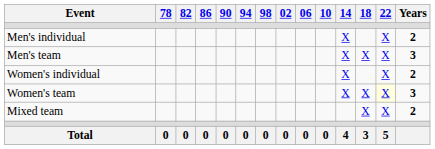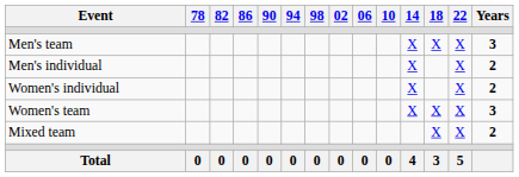 <table class=wikitable style="text-align:center">
 <tr>
 <th width="200">Event</th>
 <th width=20><a href='#'>78</a></th>
 <th width=20><a href='#'>82</a></th>
 <th width=20><a href='#'>86</a></th>
 <th width=20><a href='#'>90</a></th>
 <th width=20><a href='#'>94</a></th>
 <th width=20><a href='#'>98</a></th>
 <th width=20><a href='#'>02</a></th>
 <th width=20><a href='#'>06</a></th>
 <th width=20><a href='#'>10</a></th>
 <th width=20><a href='#'>14</a></th>
 <th width=20><a href='#'>18</a></th>
 <th width=20><a href='#'>22</a></th>
 <th width=40>Years</th>
 </tr>
 <tr bgcolor=#DDDDDD>
 <td colspan=14></td>
 </tr>
 <tr>
+<td align=left>Men's team</td>
+<td></td>
+<td></td>
+<td></td>
+<td></td>
+<td></td>
+<td></td>
+<td></td>
+<td></td>
+<td></td>
+<td><a href='#'>X</a></td>
+<td><a href='#'>X</a></td>
+<td><a href='#'>X</a></td>
+<td><strong>3</strong></td>
+</tr>
+<tr>
 <td align=left>Men's individual</td>
 <td></td>
 <td></td>
 <td></td>
 <td></td>
 <td></td>
 <td></td>
 <td></td>
 <td></td>
 <td></td>
 <td><a href='#'>X</a></td>
 <td></td>
 <td><a href='#'>X</a></td>
 <td><strong>2</strong></td>
-</tr>
-<tr>
-<td align=left>Men's team</td>
-<td></td>
-<td></td>
-<td></td>
-<td></td>
-<td></td>
-<td></td>
-<td></td>
-<td></td>
-<td></td>
-<td><a href='#'>X</a></td>
-<td><a href='#'>X</a></td>
-<td><a href='#'>X</a></td>
-<td><strong>3</strong></td>
 </tr>
 <tr>
 <td align=left>Women's individual</td>
 <td></td>
 <td></td>
 <td></td>
 <td></td>
 <td></td>
 <td></td>
 <td></td>
 <td></td>
 <td></td>
 <td><a href='#'>X</a></td>
 <td></td>
 <td><a href='#'>X</a></td>
 <td><strong>2</strong></td>
 </tr>
 <tr>
 <td align=left>Women's team</td>
 <td></td>
 <td></td>
 <td></td>
 <td></td>
 <td></td>
 <td></td>
 <td></td>
 <td></td>
 <td></td>
 <td><a href='#'>X</a></td>
 <td><a href='#'>X</a></td>
-<td style="background: lightyellow;"><a href='#'>X</a></td>
+<td><a href='#'>X</a></td>
 <td><strong>3</strong></td>
 </tr>
 <tr>
 <td align=left>Mixed team</td>
 <td></td>
 <td></td>
 <td></td>
 <td></td>
 <td></td>
 <td></td>
 <td></td>
 <td></td>
 <td></td>
 <td></td>
 <td><a href='#'>X</a></td>
 <td><a href='#'>X</a></td>
 <td><strong>2</strong></td>
 </tr>
 <tr bgcolor=#DDDDDD>
 <td colspan=14></td>
 </tr>
 <tr>
 <th>Total</th>
 <th>0</th>
 <th>0</th>
 <th>0</th>
 <th>0</th>
 <th>0</th>
 <th>0</th>
 <th>0</th>
 <th>0</th>
 <th>0</th>
 <th>4</th>
 <th>3</th>
 <th>5</th>
 <th></th>
 </tr>
 </table>
